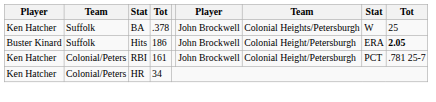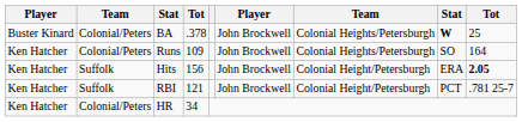 <table class="wikitable">
 <tr>
 <th>Player</th>
 <th>Team</th>
 <th>Stat</th>
 <th>Tot</th>
 <th></th>
 <th>Player</th>
 <th>Team</th>
 <th>Stat</th>
 <th>Tot</th>
 </tr>
 <tr>
-<td>Ken Hatcher</td>
-<td>Suffolk</td>
+<td>Buster Kinard</td>
+<td>Colonial/Peters</td>
 <td>BA</td>
 <td>.378</td>
 <td></td>
 <td>John Brockwell</td>
 <td>Colonial Heights/Petersburgh</td>
-<td>W</td>
+<td><strong>W</strong></td>
 <td>25</td>
 </tr>
 <tr>
-<td>Buster Kinard</td>
+<td>Ken Hatcher</td>
+<td>Colonial/Peters</td>
+<td>Runs</td>
+<td>109</td>
+<td></td>
+<td>John Brockwell</td>
+<td>Colonial Heights/Petersburgh</td>
+<td>SO</td>
+<td>164</td>
+</tr>
+<tr>
+<td>Ken Hatcher</td>
 <td>Suffolk</td>
 <td>Hits</td>
-<td>186</td>
+<td>156</td>
 <td></td>
 <td>John Brockwell</td>
 <td>Colonial Height/Petersburgh</td>
 <td>ERA</td>
 <td><strong>2.05</strong></td>
 </tr>
 <tr>
 <td>Ken Hatcher</td>
-<td>Colonial/Peters</td>
+<td>Suffolk</td>
 <td>RBI</td>
-<td>161</td>
+<td>121</td>
 <td></td>
 <td>John Brockwell</td>
 <td>Colonial Height/Petersburgh</td>
 <td>PCT</td>
 <td>.781 25-7</td>
 </tr>
 <tr>
 <td>Ken Hatcher</td>
 <td>Colonial/Peters</td>
 <td>HR</td>
 <td>34</td>
 </tr>
 </table>
